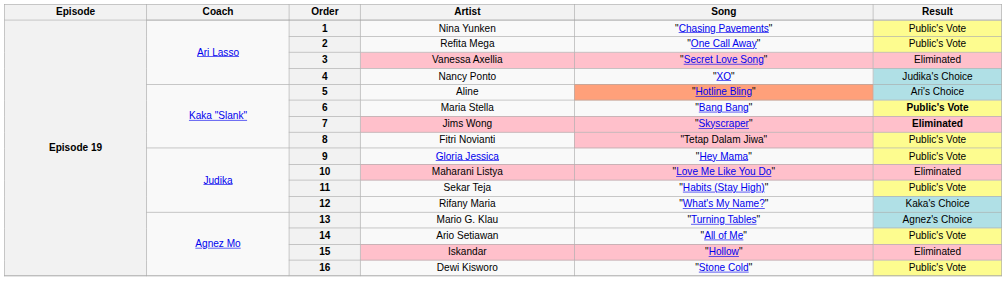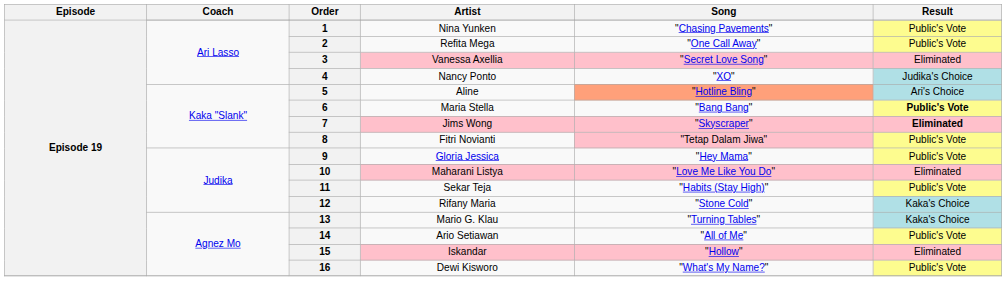 <table class="wikitable" style="text-align: center; width:100%;">
 <tr>
 <th style="width:10%;">Episode</th>
 <th style="width:10%;">Coach</th>
 <th style="width:05%;">Order</th>
 <th style="width:15%;">Artist</th>
 <th style="width:21%;">Song</th>
 <th style="width:9%;">Result</th>
 </tr>
 <tr>
 <th rowspan="17">Episode 19<br><small></small></th>
 </tr>
 <tr>
 <td rowspan=4><a href='#'>Ari Lasso</a></td>
 <th>1</th>
 <td>Nina Yunken</td>
 <td>"<a href='#'>Chasing Pavements</a>"</td>
 <td style="background:#fdfc8f;">Public's Vote</td>
 </tr>
 <tr>
 <th>2</th>
 <td>Refita Mega</td>
 <td>"<a href='#'>One Call Away</a>"</td>
 <td style="background:#fdfc8f;">Public's Vote</td>
 </tr>
 <tr>
 <th>3</th>
 <td style="background:pink;">Vanessa Axellia</td>
 <td style="background:pink;">"<a href='#'>Secret Love Song</a>"</td>
 <td style="background:pink;">Eliminated</td>
 </tr>
 <tr>
 <th>4</th>
 <td>Nancy Ponto</td>
 <td>"<a href='#'>XO</a>"</td>
 <td style="background:#b0e0e6">Judika's Choice</td>
 </tr>
 <tr>
 <td rowspan=4><a href='#'>Kaka "Slank"</a></td>
 <th>5</th>
 <td>Aline</td>
 <td style="background: lightsalmon;">"<a href='#'>Hotline Bling</a>"</td>
 <td style="background:#b0e0e6">Ari's Choice</td>
 </tr>
 <tr>
 <th>6</th>
 <td>Maria Stella</td>
 <td>"<a href='#'>Bang Bang</a>"</td>
 <td style="background:#fdfc8f;"><strong>Public's Vote</strong></td>
 </tr>
 <tr>
 <th>7</th>
 <td style="background:pink;">Jims Wong</td>
 <td style="background:pink;">"<a href='#'>Skyscraper</a>"</td>
 <td style="background:pink;"><strong>Eliminated</strong></td>
 </tr>
 <tr>
 <th>8</th>
 <td>Fitri Novianti</td>
 <td style="background: pink;">"Tetap Dalam Jiwa"</td>
 <td style="background:#fdfc8f;">Public's Vote</td>
 </tr>
 <tr>
 <td rowspan=4><a href='#'>Judika</a></td>
 <th>9</th>
 <td><a href='#'>Gloria Jessica</a></td>
 <td>"<a href='#'>Hey Mama</a>"</td>
 <td style="background:#fdfc8f;">Public's Vote</td>
 </tr>
 <tr>
 <th>10</th>
 <td style="background:pink;">Maharani Listya</td>
 <td style="background:pink;">"<a href='#'>Love Me Like You Do</a>"</td>
 <td style="background:pink;">Eliminated</td>
 </tr>
 <tr>
 <th>11</th>
 <td>Sekar Teja</td>
 <td>"<a href='#'>Habits (Stay High)</a>"</td>
 <td style="background:#fdfc8f;">Public's Vote</td>
 </tr>
 <tr>
 <th>12</th>
 <td>Rifany Maria</td>
-<td>"<a href='#'>What's My Name?</a>"</td>
+<td>"<a href='#'>Stone Cold</a>"</td>
 <td style="background:#b0e0e6">Kaka's Choice</td>
 </tr>
 <tr>
 <td rowspan=4><a href='#'>Agnez Mo</a></td>
 <th>13</th>
 <td>Mario G. Klau</td>
 <td>"<a href='#'>Turning Tables</a>"</td>
-<td style="background:#b0e0e6">Agnez's Choice</td>
+<td style="background:#b0e0e6">Kaka's Choice</td>
 </tr>
 <tr>
 <th>14</th>
 <td>Ario Setiawan</td>
 <td>"<a href='#'>All of Me</a>"</td>
 <td style="background:#fdfc8f;">Public's Vote</td>
 </tr>
 <tr>
 <th>15</th>
 <td style="background:pink;">Iskandar</td>
 <td style="background:pink;">"<a href='#'>Hollow</a>"</td>
 <td style="background:pink;">Eliminated</td>
 </tr>
 <tr>
 <th>16</th>
 <td>Dewi Kisworo</td>
-<td>"<a href='#'>Stone Cold</a>"</td>
+<td>"<a href='#'>What's My Name?</a>"</td>
 <td style="background:#fdfc8f;">Public's Vote</td>
 </tr>
 <tr>
 </tr>
 </table>
